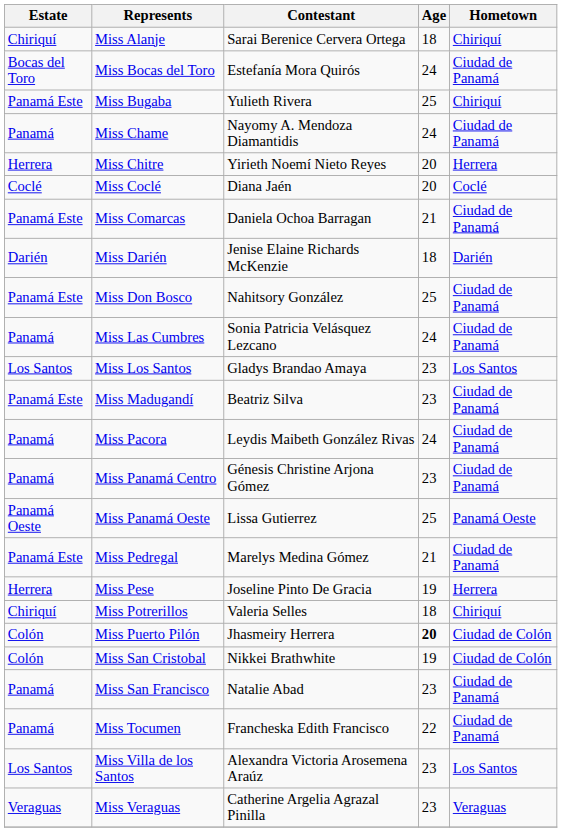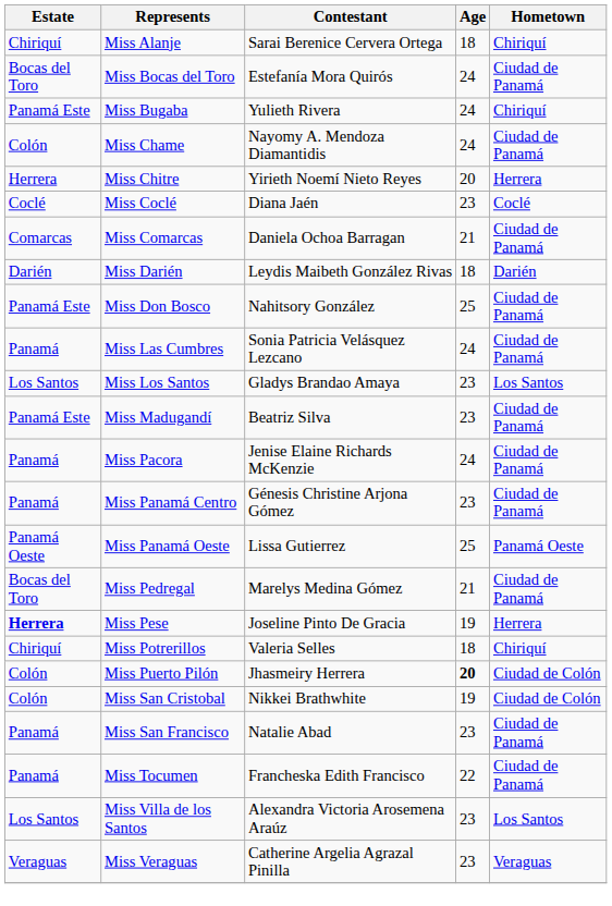 <table class="sortable wikitable">
 <tr>
 <th>Estate</th>
 <th>Represents</th>
 <th>Contestant</th>
 <th>Age</th>
 <th>Hometown</th>
 </tr>
 <tr>
 <td><a href='#'>Chiriquí</a></td>
 <td><a href='#'>Miss Alanje</a></td>
 <td>Sarai Berenice Cervera Ortega</td>
 <td>18</td>
 <td><a href='#'>Chiriquí</a></td>
 </tr>
 <tr>
 <td><a href='#'>Bocas del Toro</a></td>
 <td><a href='#'>Miss Bocas del Toro</a></td>
 <td>Estefanía Mora Quirós</td>
 <td>24</td>
 <td><a href='#'>Ciudad de Panamá</a></td>
 </tr>
 <tr>
 <td><a href='#'>Panamá Este</a></td>
 <td><a href='#'>Miss Bugaba</a></td>
 <td>Yulieth Rivera</td>
-<td>25</td>
+<td>24</td>
 <td><a href='#'>Chiriquí</a></td>
 </tr>
 <tr>
-<td><a href='#'>Panamá</a></td>
+<td><a href='#'>Colón</a></td>
 <td><a href='#'>Miss Chame</a></td>
 <td>Nayomy A. Mendoza Diamantidis</td>
 <td>24</td>
 <td><a href='#'>Ciudad de Panamá</a></td>
 </tr>
 <tr>
 <td><a href='#'>Herrera</a></td>
 <td><a href='#'>Miss Chitre</a></td>
 <td>Yirieth Noemí Nieto Reyes</td>
 <td>20</td>
 <td><a href='#'>Herrera</a></td>
 </tr>
 <tr>
 <td><a href='#'>Coclé</a></td>
 <td><a href='#'>Miss Coclé</a></td>
 <td>Diana Jaén</td>
-<td>20</td>
+<td>23</td>
 <td><a href='#'>Coclé</a></td>
 </tr>
 <tr>
-<td><a href='#'>Panamá Este</a></td>
+<td><a href='#'>Comarcas</a></td>
 <td><a href='#'>Miss Comarcas</a></td>
 <td>Daniela Ochoa Barragan</td>
 <td>21</td>
 <td><a href='#'>Ciudad de Panamá</a></td>
 </tr>
 <tr>
 <td><a href='#'>Darién</a></td>
 <td><a href='#'>Miss Darién</a></td>
-<td>Jenise Elaine Richards McKenzie</td>
+<td>Leydis Maibeth González Rivas</td>
 <td>18</td>
 <td><a href='#'>Darién</a></td>
 </tr>
 <tr>
 <td><a href='#'>Panamá Este</a></td>
 <td><a href='#'>Miss Don Bosco</a></td>
 <td>Nahitsory González</td>
 <td>25</td>
 <td><a href='#'>Ciudad de Panamá</a></td>
 </tr>
 <tr>
 <td><a href='#'>Panamá</a></td>
 <td><a href='#'>Miss Las Cumbres</a></td>
 <td>Sonia Patricia Velásquez Lezcano</td>
 <td>24</td>
 <td><a href='#'>Ciudad de Panamá</a></td>
 </tr>
 <tr>
 <td><a href='#'>Los Santos</a></td>
 <td><a href='#'>Miss Los Santos</a></td>
 <td>Gladys Brandao Amaya</td>
 <td>23</td>
 <td><a href='#'>Los Santos</a></td>
 </tr>
 <tr>
 <td><a href='#'>Panamá Este</a></td>
 <td><a href='#'>Miss Madugandí</a></td>
 <td>Beatriz Silva</td>
 <td>23</td>
 <td><a href='#'>Ciudad de Panamá</a></td>
 </tr>
 <tr>
 <td><a href='#'>Panamá</a></td>
 <td><a href='#'>Miss Pacora</a></td>
-<td>Leydis Maibeth González Rivas</td>
+<td>Jenise Elaine Richards McKenzie</td>
 <td>24</td>
 <td><a href='#'>Ciudad de Panamá</a></td>
 </tr>
 <tr>
 <td><a href='#'>Panamá</a></td>
 <td><a href='#'>Miss Panamá Centro</a></td>
 <td>Génesis Christine Arjona Gómez</td>
 <td>23</td>
 <td><a href='#'>Ciudad de Panamá</a></td>
 </tr>
 <tr>
 <td><a href='#'>Panamá Oeste</a></td>
 <td><a href='#'>Miss Panamá Oeste</a></td>
 <td>Lissa Gutierrez</td>
 <td>25</td>
 <td><a href='#'>Panamá Oeste</a></td>
 </tr>
 <tr>
-<td><a href='#'>Panamá Este</a></td>
+<td><a href='#'>Bocas del Toro</a></td>
 <td><a href='#'>Miss Pedregal</a></td>
 <td>Marelys Medina Gómez</td>
 <td>21</td>
 <td><a href='#'>Ciudad de Panamá</a></td>
 </tr>
 <tr>
-<td><a href='#'>Herrera</a></td>
+<td><strong><a href='#'>Herrera</a></strong></td>
 <td><a href='#'>Miss Pese</a></td>
 <td>Joseline Pinto De Gracia</td>
 <td>19</td>
 <td><a href='#'>Herrera</a></td>
 </tr>
 <tr>
 <td><a href='#'>Chiriquí</a></td>
 <td><a href='#'>Miss Potrerillos</a></td>
 <td>Valeria Selles</td>
 <td>18</td>
 <td><a href='#'>Chiriquí</a></td>
 </tr>
 <tr>
 <td><a href='#'>Colón</a></td>
 <td><a href='#'>Miss Puerto Pilón</a></td>
 <td>Jhasmeiry Herrera</td>
 <td><strong>20</strong></td>
 <td><a href='#'>Ciudad de Colón</a></td>
 </tr>
 <tr>
 <td><a href='#'>Colón</a></td>
 <td><a href='#'>Miss San Cristobal</a></td>
 <td>Nikkei Brathwhite</td>
 <td>19</td>
 <td><a href='#'>Ciudad de Colón</a></td>
 </tr>
 <tr>
 <td><a href='#'>Panamá</a></td>
 <td><a href='#'>Miss San Francisco</a></td>
 <td>Natalie Abad</td>
 <td>23</td>
 <td><a href='#'>Ciudad de Panamá</a></td>
 </tr>
 <tr>
 <td><a href='#'>Panamá</a></td>
 <td><a href='#'>Miss Tocumen</a></td>
 <td>Francheska Edith Francisco</td>
 <td>22</td>
 <td><a href='#'>Ciudad de Panamá</a></td>
 </tr>
 <tr>
 <td><a href='#'>Los Santos</a></td>
 <td><a href='#'>Miss Villa de los Santos</a></td>
 <td>Alexandra Victoria Arosemena Araúz</td>
 <td>23</td>
 <td><a href='#'>Los Santos</a></td>
 </tr>
 <tr>
 <td><a href='#'>Veraguas</a></td>
 <td><a href='#'>Miss Veraguas</a></td>
 <td>Catherine Argelia Agrazal Pinilla</td>
 <td>23</td>
 <td><a href='#'>Veraguas</a></td>
 </tr>
 <tr>
 </tr>
 </table>
